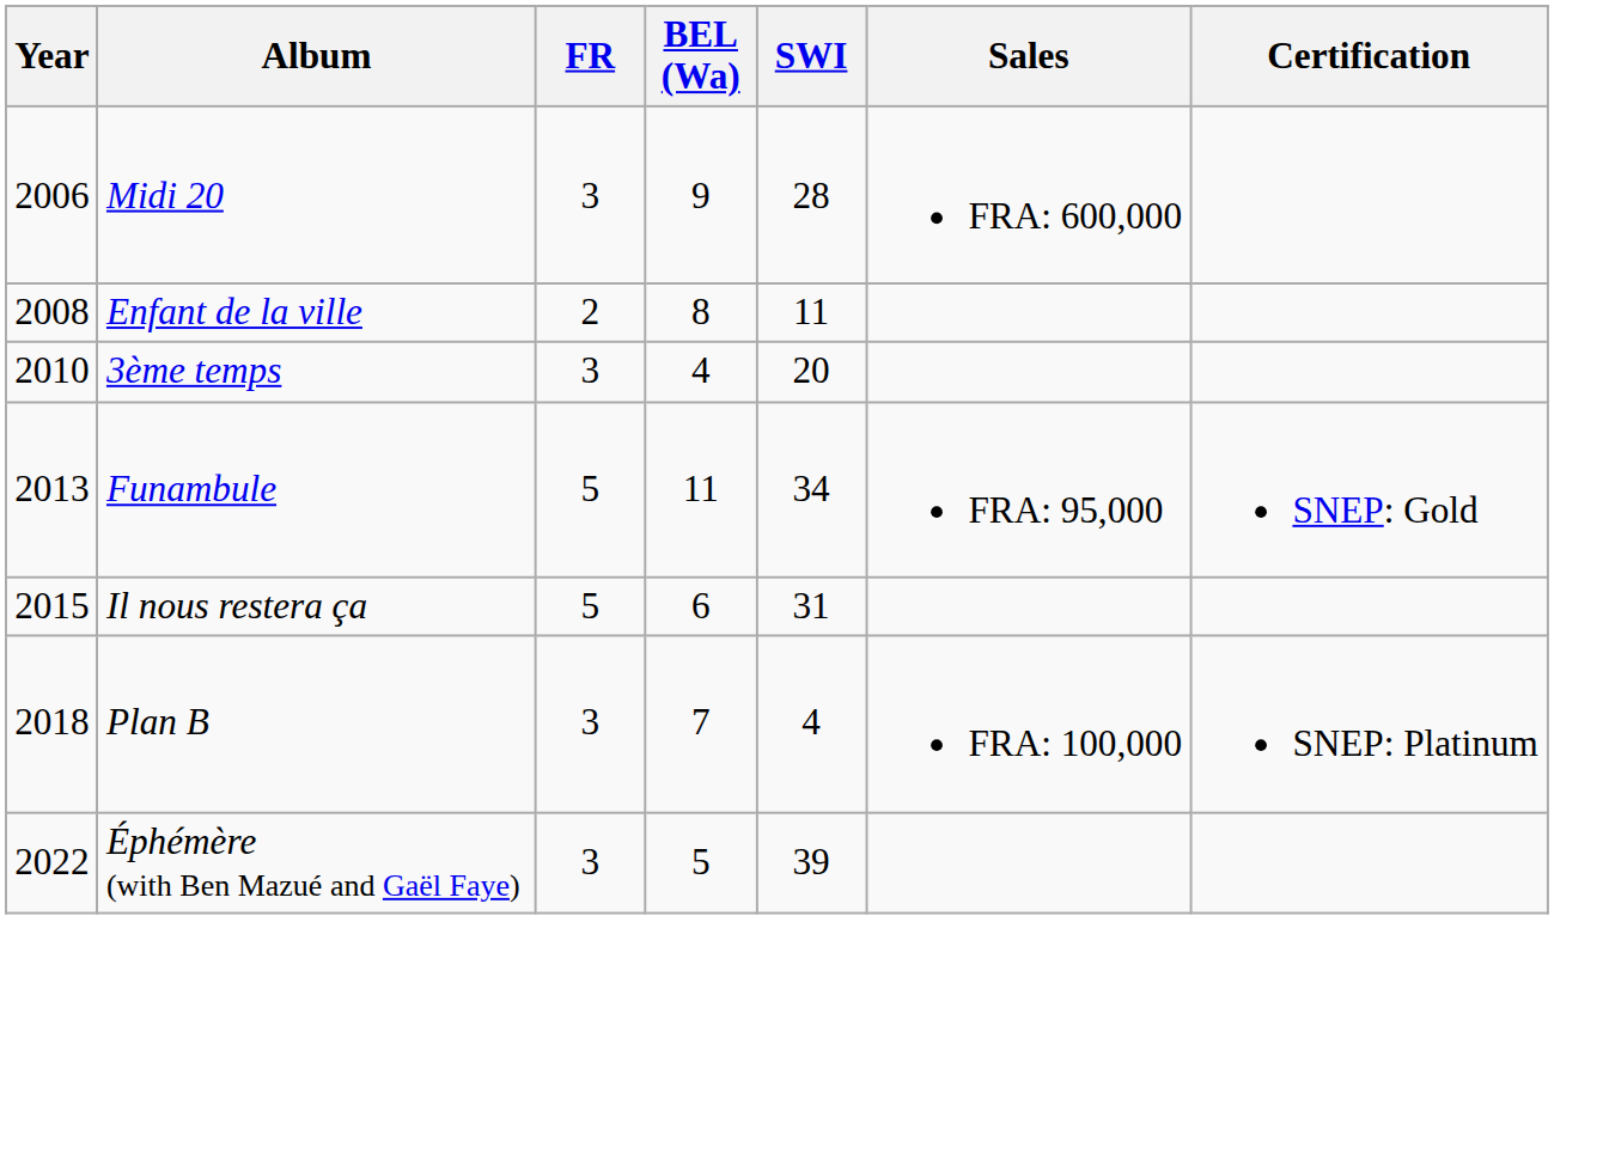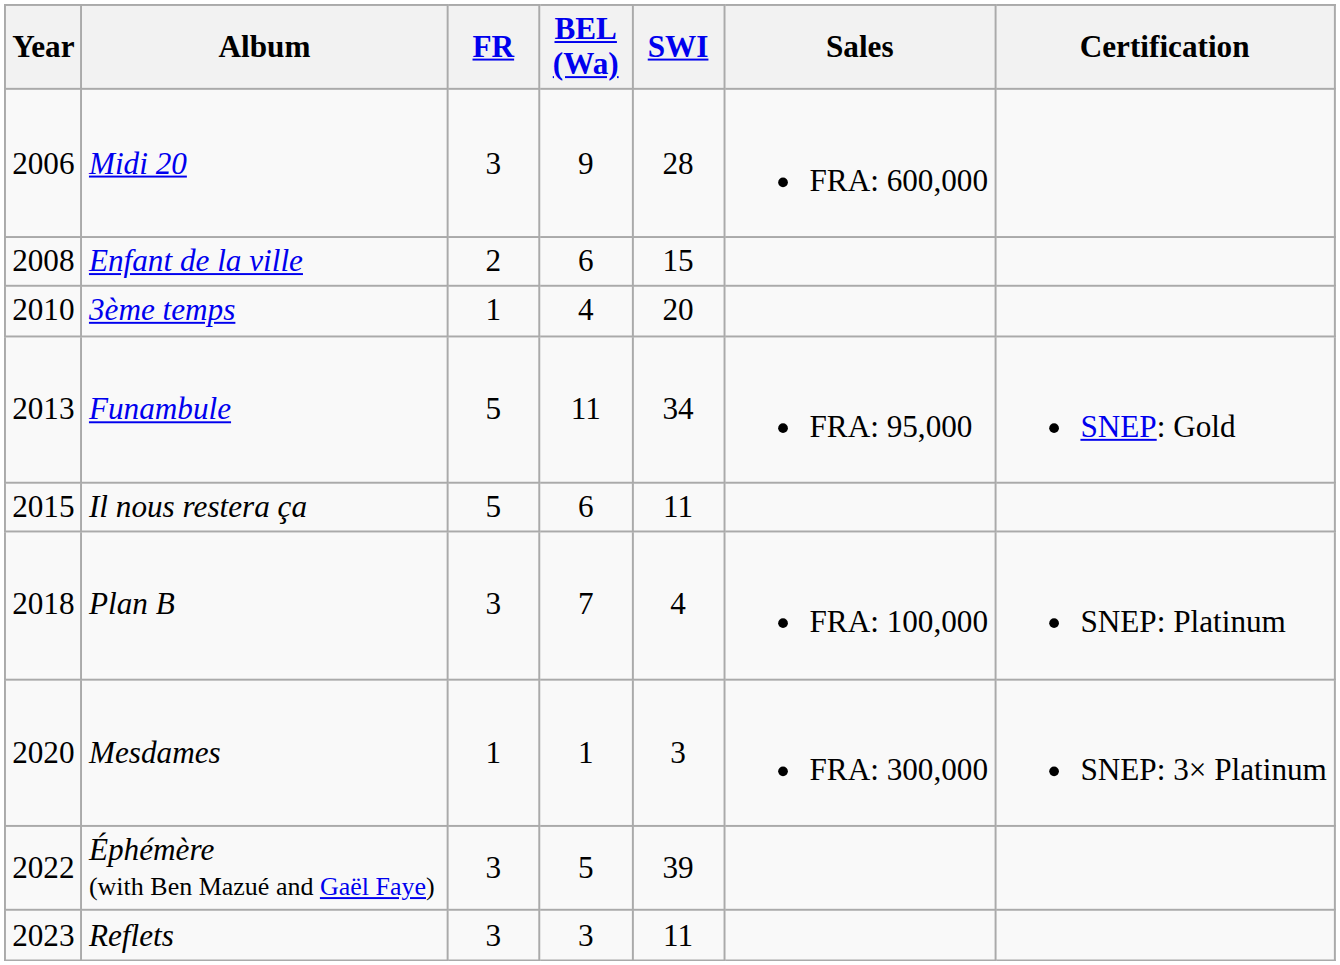 <table class="wikitable">
 <tr>
 <th>Year</th>
 <th width="180">Album</th>
 <th width="40"><a href='#'>FR</a><br></th>
 <th width="40"><a href='#'>BEL <br>(Wa)</a><br></th>
 <th width="40"><a href='#'>SWI</a><br></th>
 <th>Sales</th>
 <th>Certification</th>
 </tr>
 <tr>
 <td>2006</td>
 <td><em><a href='#'>Midi 20</a></em></td>
 <td align="center">3</td>
 <td align="center">9</td>
 <td align="center">28</td>
 <td><br><ul><li>FRA: 600,000</li></ul></td>
 <td></td>
 </tr>
 <tr>
 <td>2008</td>
 <td><em><a href='#'>Enfant de la ville</a></em></td>
 <td align="center">2</td>
-<td align="center">8</td>
-<td align="center">11</td>
+<td align="center">6</td>
+<td align="center">15</td>
 <td></td>
 <td></td>
 </tr>
 <tr>
 <td>2010</td>
 <td><em><a href='#'>3ème temps</a></em></td>
-<td align="center">3</td>
+<td align="center">1</td>
 <td align="center">4</td>
 <td align="center">20</td>
 <td></td>
 <td></td>
 </tr>
 <tr>
 <td>2013</td>
 <td><em><a href='#'>Funambule</a></em></td>
 <td align="center">5</td>
 <td align="center">11</td>
 <td align="center">34</td>
 <td><br><ul><li>FRA: 95,000</li></ul></td>
 <td><br><ul><li><a href='#'>SNEP</a>: Gold</li></ul></td>
 </tr>
 <tr>
 <td>2015</td>
 <td><em>Il nous restera ça</em></td>
 <td align="center">5</td>
 <td align="center">6</td>
-<td align="center">31</td>
+<td align="center">11</td>
 <td></td>
 <td></td>
 </tr>
 <tr>
 <td>2018</td>
 <td><em>Plan B</em></td>
 <td align="center">3</td>
 <td align="center">7</td>
 <td align="center">4</td>
 <td><br><ul><li>FRA: 100,000</li></ul></td>
 <td><br><ul><li>SNEP: Platinum</li></ul></td>
 </tr>
 <tr>
+<td>2020</td>
+<td><em>Mesdames</em></td>
+<td align="center">1</td>
+<td align="center">1</td>
+<td align="center">3</td>
+<td><br><ul><li>FRA: 300,000</li></ul></td>
+<td><br><ul><li>SNEP: 3× Platinum</li></ul></td>
+</tr>
+<tr>
 <td>2022</td>
 <td><em>Éphémère</em><br><small>(with Ben Mazué and <a href='#'>Gaël Faye</a>)</small></td>
 <td align="center">3</td>
 <td align="center">5</td>
 <td align="center">39</td>
 <td></td>
 <td></td>
 </tr>
+<tr>
+<td>2023</td>
+<td><em>Reflets</em></td>
+<td align="center">3</td>
+<td align="center">3</td>
+<td align="center">11</td>
+<td></td>
+<td></td>
+</tr>
 </table>
